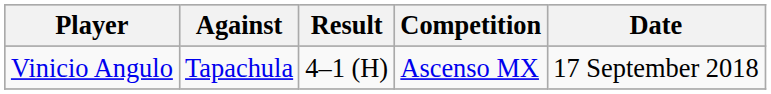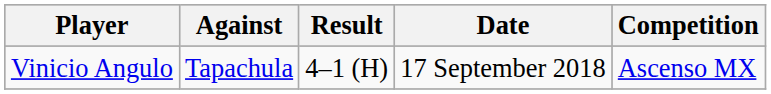 <table class="wikitable">
 <tr>
 <th>Player</th>
 <th>Against</th>
 <th>Result</th>
+<th>Date</th>
 <th>Competition</th>
-<th>Date</th>
 </tr>
 <tr>
 <td> <a href='#'>Vinicio Angulo</a></td>
 <td><a href='#'>Tapachula</a></td>
 <td>4–1 (H)</td>
+<td>17 September 2018</td>
 <td><a href='#'>Ascenso MX</a></td>
-<td>17 September 2018</td>
 </tr>
 </table>
